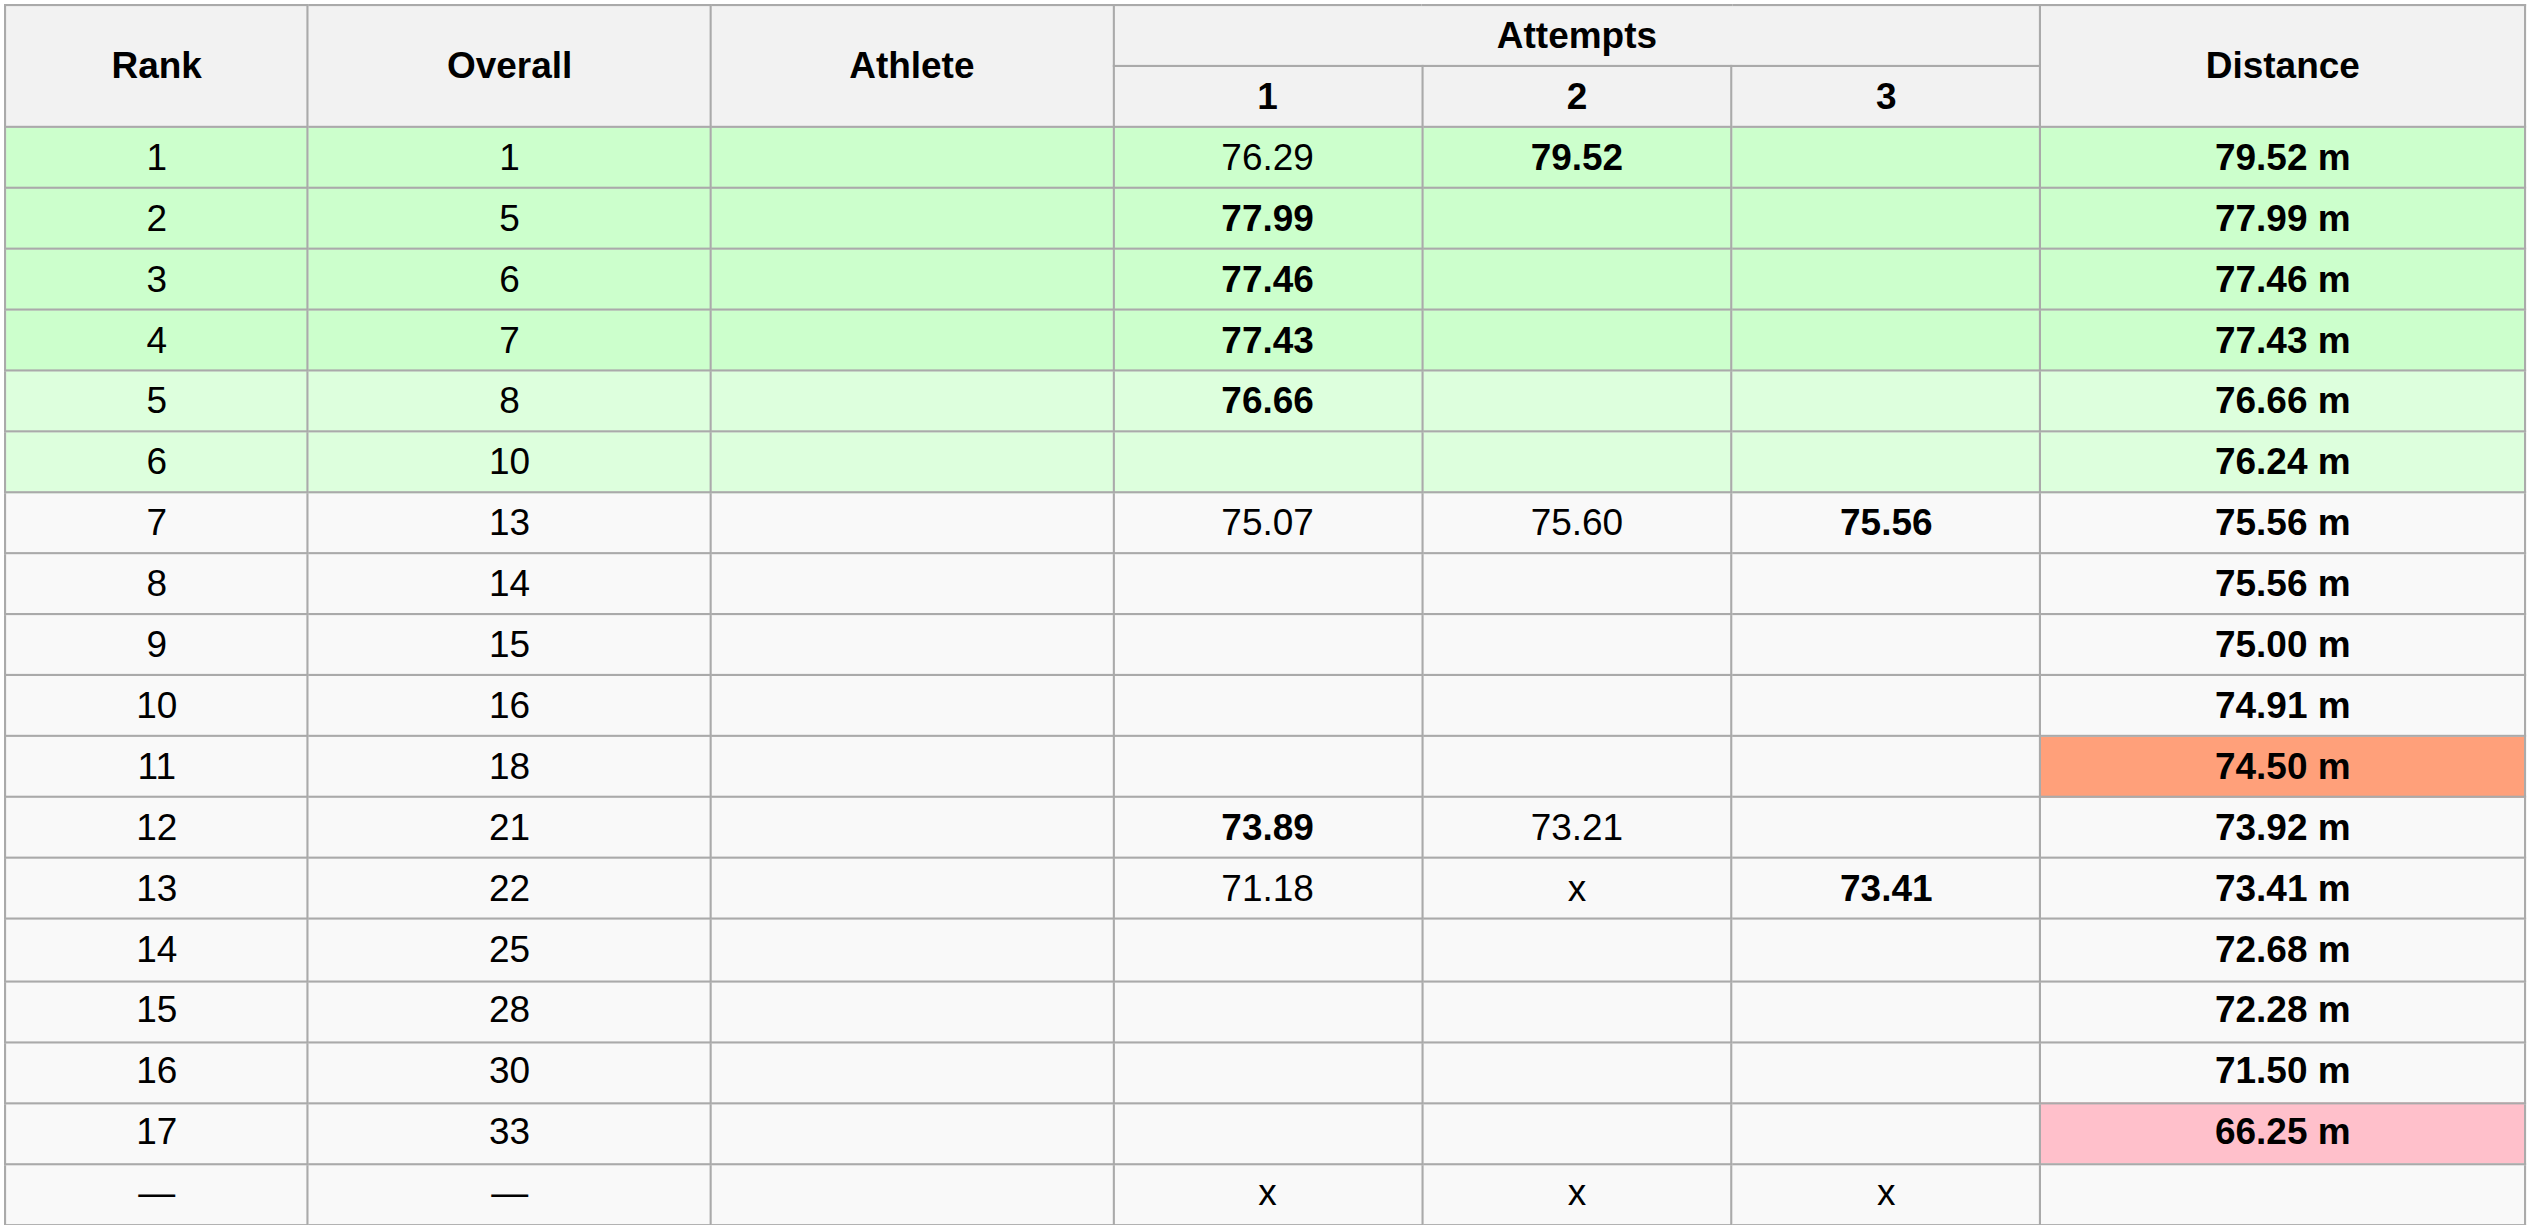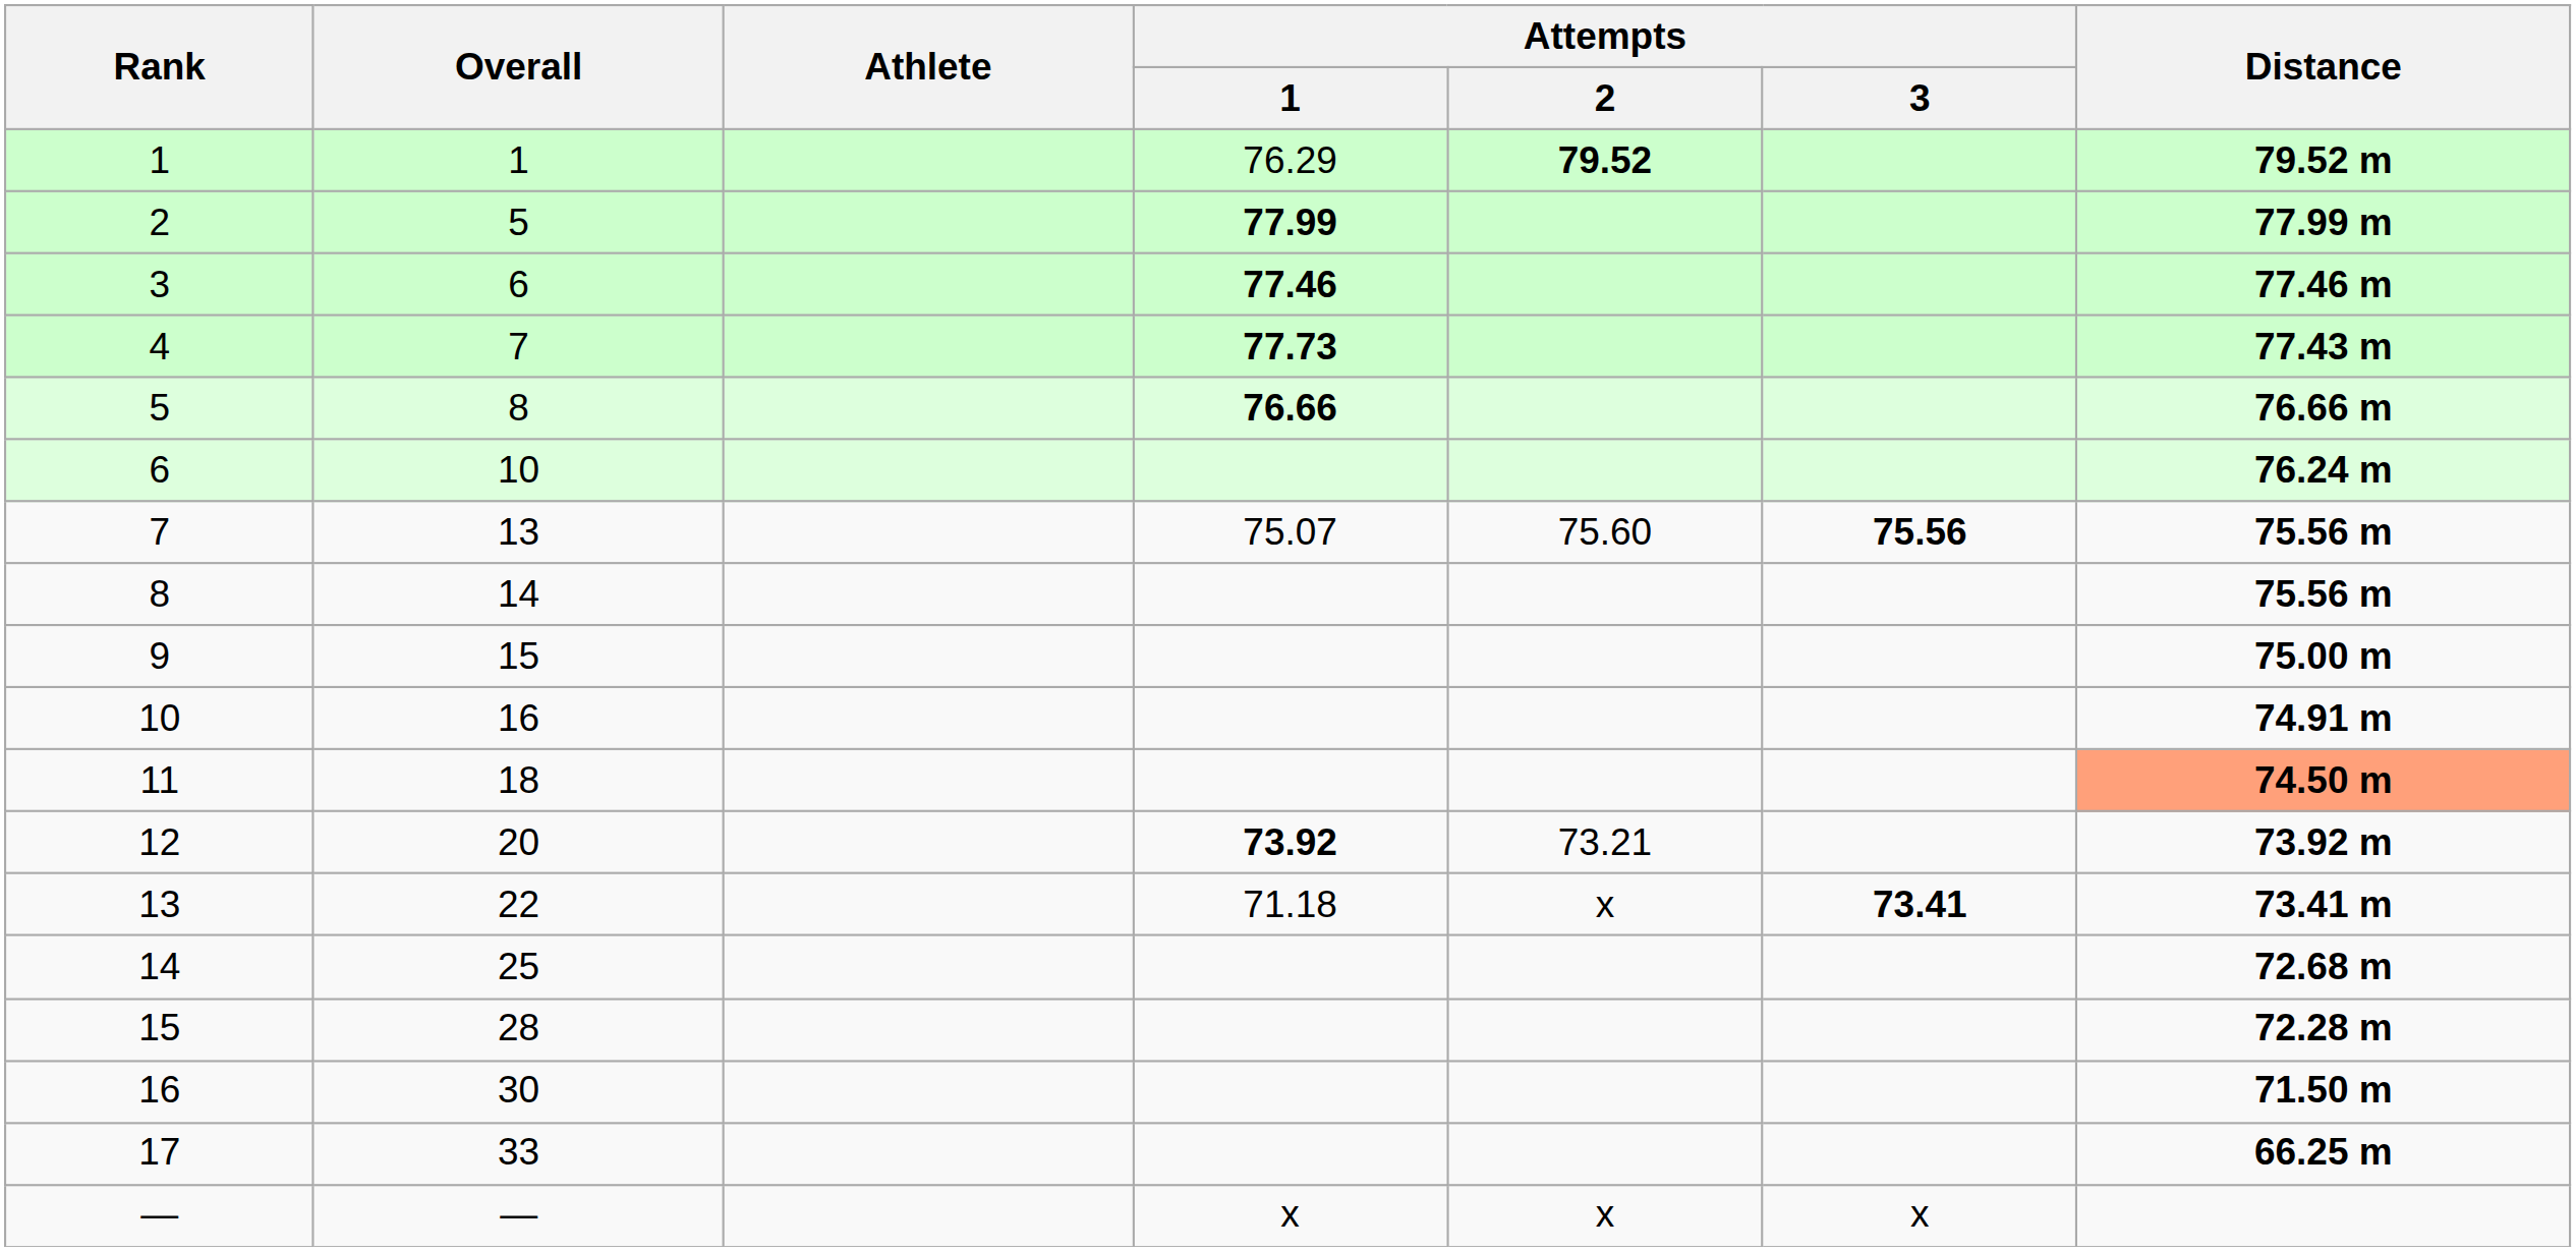 <table class="wikitable" style=" text-align:center; font-size:110%;" width="95%">
 <tr>
 <th rowspan="2">Rank</th>
 <th rowspan="2">Overall</th>
 <th rowspan="2">Athlete</th>
 <th colspan="3">Attempts</th>
 <th rowspan="2">Distance</th>
 </tr>
 <tr>
 <th>1</th>
 <th>2</th>
 <th>3</th>
 </tr>
 <tr style="background:#ccffcc;">
 <td>1</td>
 <td>1</td>
 <td align=left></td>
 <td>76.29</td>
 <td><strong>79.52</strong></td>
 <td></td>
 <td><strong>79.52 m</strong></td>
 </tr>
 <tr style="background:#ccffcc;">
 <td>2</td>
 <td>5</td>
 <td align=left></td>
 <td><strong>77.99</strong></td>
 <td></td>
 <td></td>
 <td><strong>77.99 m</strong></td>
 </tr>
 <tr style="background:#ccffcc;">
 <td>3</td>
 <td>6</td>
 <td align=left></td>
 <td><strong>77.46</strong></td>
 <td></td>
 <td></td>
 <td><strong>77.46 m</strong></td>
 </tr>
 <tr style="background:#ccffcc;">
 <td>4</td>
 <td>7</td>
 <td align=left></td>
-<td><strong>77.43</strong></td>
+<td><strong>77.73</strong></td>
 <td></td>
 <td></td>
 <td><strong>77.43 m</strong></td>
 </tr>
 <tr style="background:#ddffdd;">
 <td>5</td>
 <td>8</td>
 <td align=left></td>
 <td><strong>76.66</strong></td>
 <td></td>
 <td></td>
 <td><strong>76.66 m</strong></td>
 </tr>
 <tr style="background:#ddffdd;">
 <td>6</td>
 <td>10</td>
 <td align=left></td>
 <td></td>
 <td></td>
 <td></td>
 <td><strong>76.24 m</strong></td>
 </tr>
 <tr>
 <td>7</td>
 <td>13</td>
 <td align=left></td>
 <td>75.07</td>
 <td>75.60</td>
 <td><strong>75.56</strong></td>
 <td><strong>75.56 m</strong></td>
 </tr>
 <tr>
 <td>8</td>
 <td>14</td>
 <td align=left></td>
 <td></td>
 <td></td>
 <td></td>
 <td><strong>75.56 m</strong></td>
 </tr>
 <tr>
 <td>9</td>
 <td>15</td>
 <td align=left></td>
 <td></td>
 <td></td>
 <td></td>
 <td><strong>75.00 m</strong></td>
 </tr>
 <tr>
 <td>10</td>
 <td>16</td>
 <td align=left></td>
 <td></td>
 <td></td>
 <td></td>
 <td><strong>74.91 m</strong></td>
 </tr>
 <tr>
 <td>11</td>
 <td>18</td>
 <td align=left></td>
 <td></td>
 <td></td>
 <td></td>
 <td style="background: lightsalmon;"><strong>74.50 m</strong></td>
 </tr>
 <tr>
 <td>12</td>
-<td>21</td>
+<td>20</td>
 <td align=left></td>
-<td><strong>73.89</strong></td>
+<td><strong>73.92</strong></td>
 <td>73.21</td>
 <td></td>
 <td><strong>73.92 m</strong></td>
 </tr>
 <tr>
 <td>13</td>
 <td>22</td>
 <td align=left></td>
 <td>71.18</td>
 <td>x</td>
 <td><strong>73.41</strong></td>
 <td><strong>73.41 m</strong></td>
 </tr>
 <tr>
 <td>14</td>
 <td>25</td>
 <td align=left></td>
 <td></td>
 <td></td>
 <td></td>
 <td><strong>72.68 m</strong></td>
 </tr>
 <tr>
 <td>15</td>
 <td>28</td>
 <td align=left></td>
 <td></td>
 <td></td>
 <td></td>
 <td><strong>72.28 m</strong></td>
 </tr>
 <tr>
 <td>16</td>
 <td>30</td>
 <td align=left></td>
 <td></td>
 <td></td>
 <td></td>
 <td><strong>71.50 m</strong></td>
 </tr>
 <tr>
 <td>17</td>
 <td>33</td>
 <td align=left></td>
 <td></td>
 <td></td>
 <td></td>
-<td style="background: pink;"><strong>66.25 m</strong></td>
+<td><strong>66.25 m</strong></td>
 </tr>
 <tr>
 <td>—</td>
 <td>—</td>
 <td align=left></td>
 <td>x</td>
 <td>x</td>
 <td>x</td>
 <td><strong></strong></td>
 </tr>
 </table>
